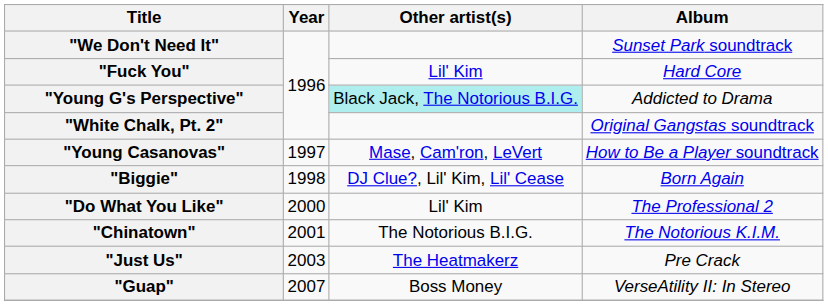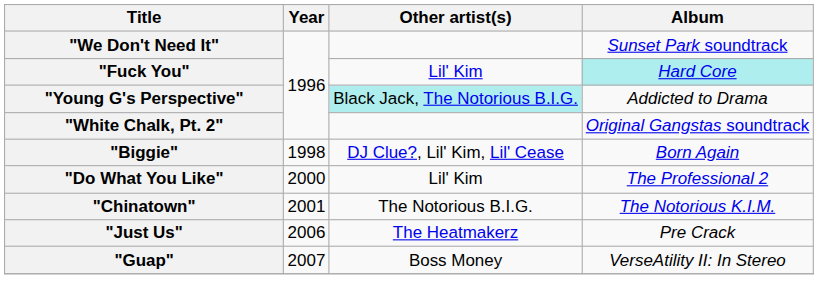 <table class="wikitable plainrowheaders" style="text-align:center;" border="1">
 <tr>
 <th scope="col" style="width:16em;">Title</th>
 <th scope="col">Year</th>
 <th scope="col">Other artist(s)</th>
 <th scope="col">Album</th>
 </tr>
 <tr>
 <th scope="row">"We Don't Need It"</th>
 <td rowspan="4">1996</td>
 <td></td>
 <td><a href='#'><em>Sunset Park</em> soundtrack</a></td>
 </tr>
 <tr>
 <th scope="row">"Fuck You"</th>
 <td><a href='#'>Lil' Kim</a></td>
-<td><em><a href='#'>Hard Core</a></em></td>
+<td style="background: paleturquoise;"><em><a href='#'>Hard Core</a></em></td>
 </tr>
 <tr>
 <th scope="row">"Young G's Perspective"</th>
 <td style="background: paleturquoise;">Black Jack, <a href='#'>The Notorious B.I.G.</a></td>
 <td><em>Addicted to Drama</em></td>
 </tr>
 <tr>
 <th scope="row">"White Chalk, Pt. 2"</th>
 <td></td>
 <td><a href='#'><em>Original Gangstas</em> soundtrack</a></td>
-</tr>
-<tr>
-<th scope="row">"Young Casanovas"</th>
-<td>1997</td>
-<td><a href='#'>Mase</a>, <a href='#'>Cam'ron</a>, <a href='#'>LeVert</a></td>
-<td><a href='#'><em>How to Be a Player</em> soundtrack</a></td>
 </tr>
 <tr>
 <th scope="row">"Biggie"</th>
 <td>1998</td>
 <td><a href='#'>DJ Clue?</a>, Lil' Kim, <a href='#'>Lil' Cease</a></td>
 <td><em><a href='#'>Born Again</a></em></td>
 </tr>
 <tr>
 <th scope="row">"Do What You Like"</th>
 <td>2000</td>
 <td>Lil' Kim</td>
 <td><em><a href='#'>The Professional 2</a></em></td>
 </tr>
 <tr>
 <th scope="row">"Chinatown"</th>
 <td>2001</td>
 <td>The Notorious B.I.G.</td>
 <td><em><a href='#'>The Notorious K.I.M.</a></em></td>
 </tr>
 <tr>
 <th scope="row">"Just Us"</th>
-<td>2003</td>
+<td>2006</td>
 <td><a href='#'>The Heatmakerz</a></td>
 <td><em>Pre Crack</em></td>
 </tr>
 <tr>
 <th scope="row">"Guap"</th>
 <td>2007</td>
 <td>Boss Money</td>
 <td><em>VerseAtility II: In Stereo</em></td>
 </tr>
 <tr>
 </tr>
 </table>
